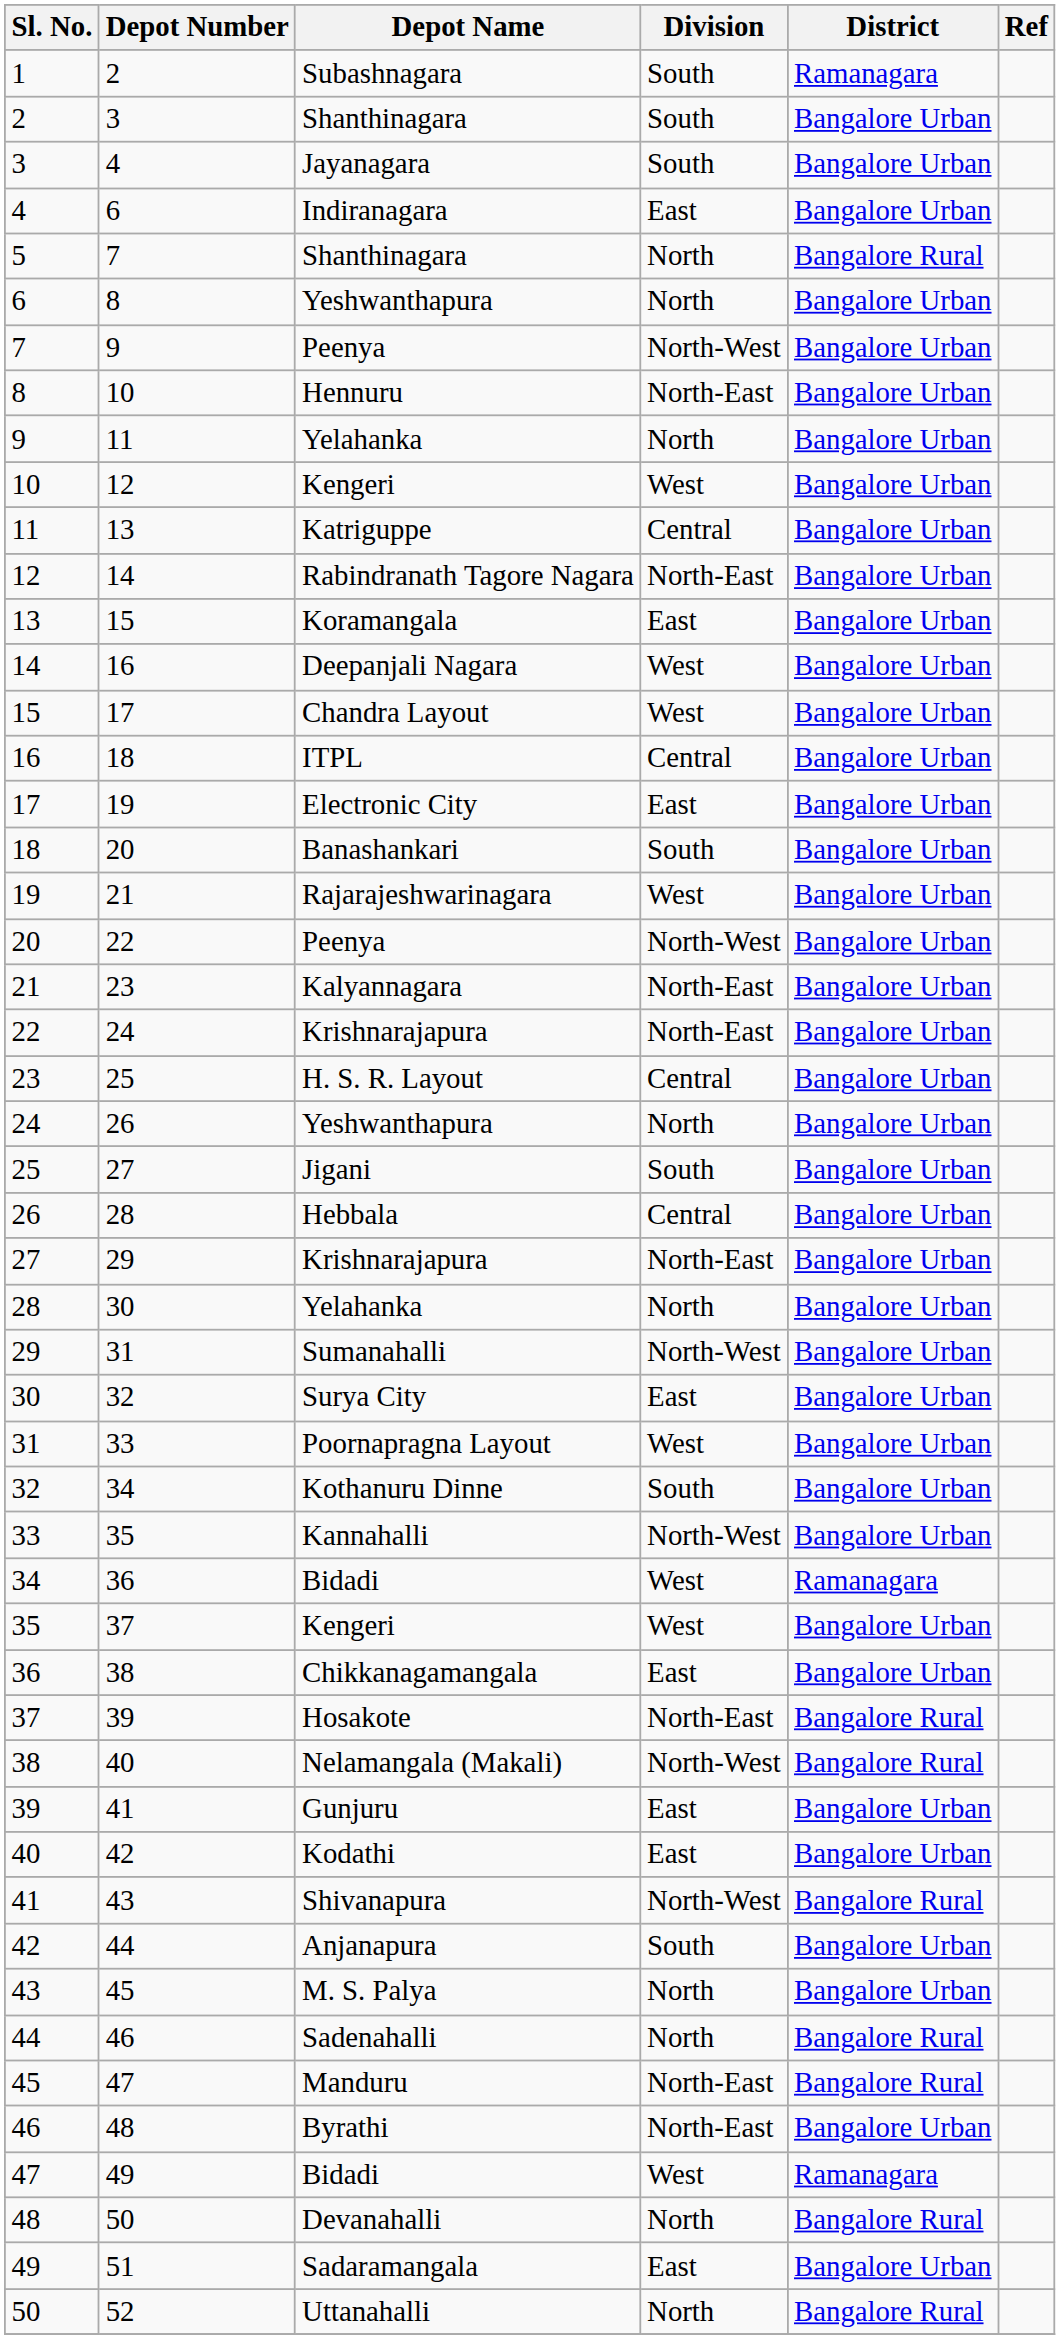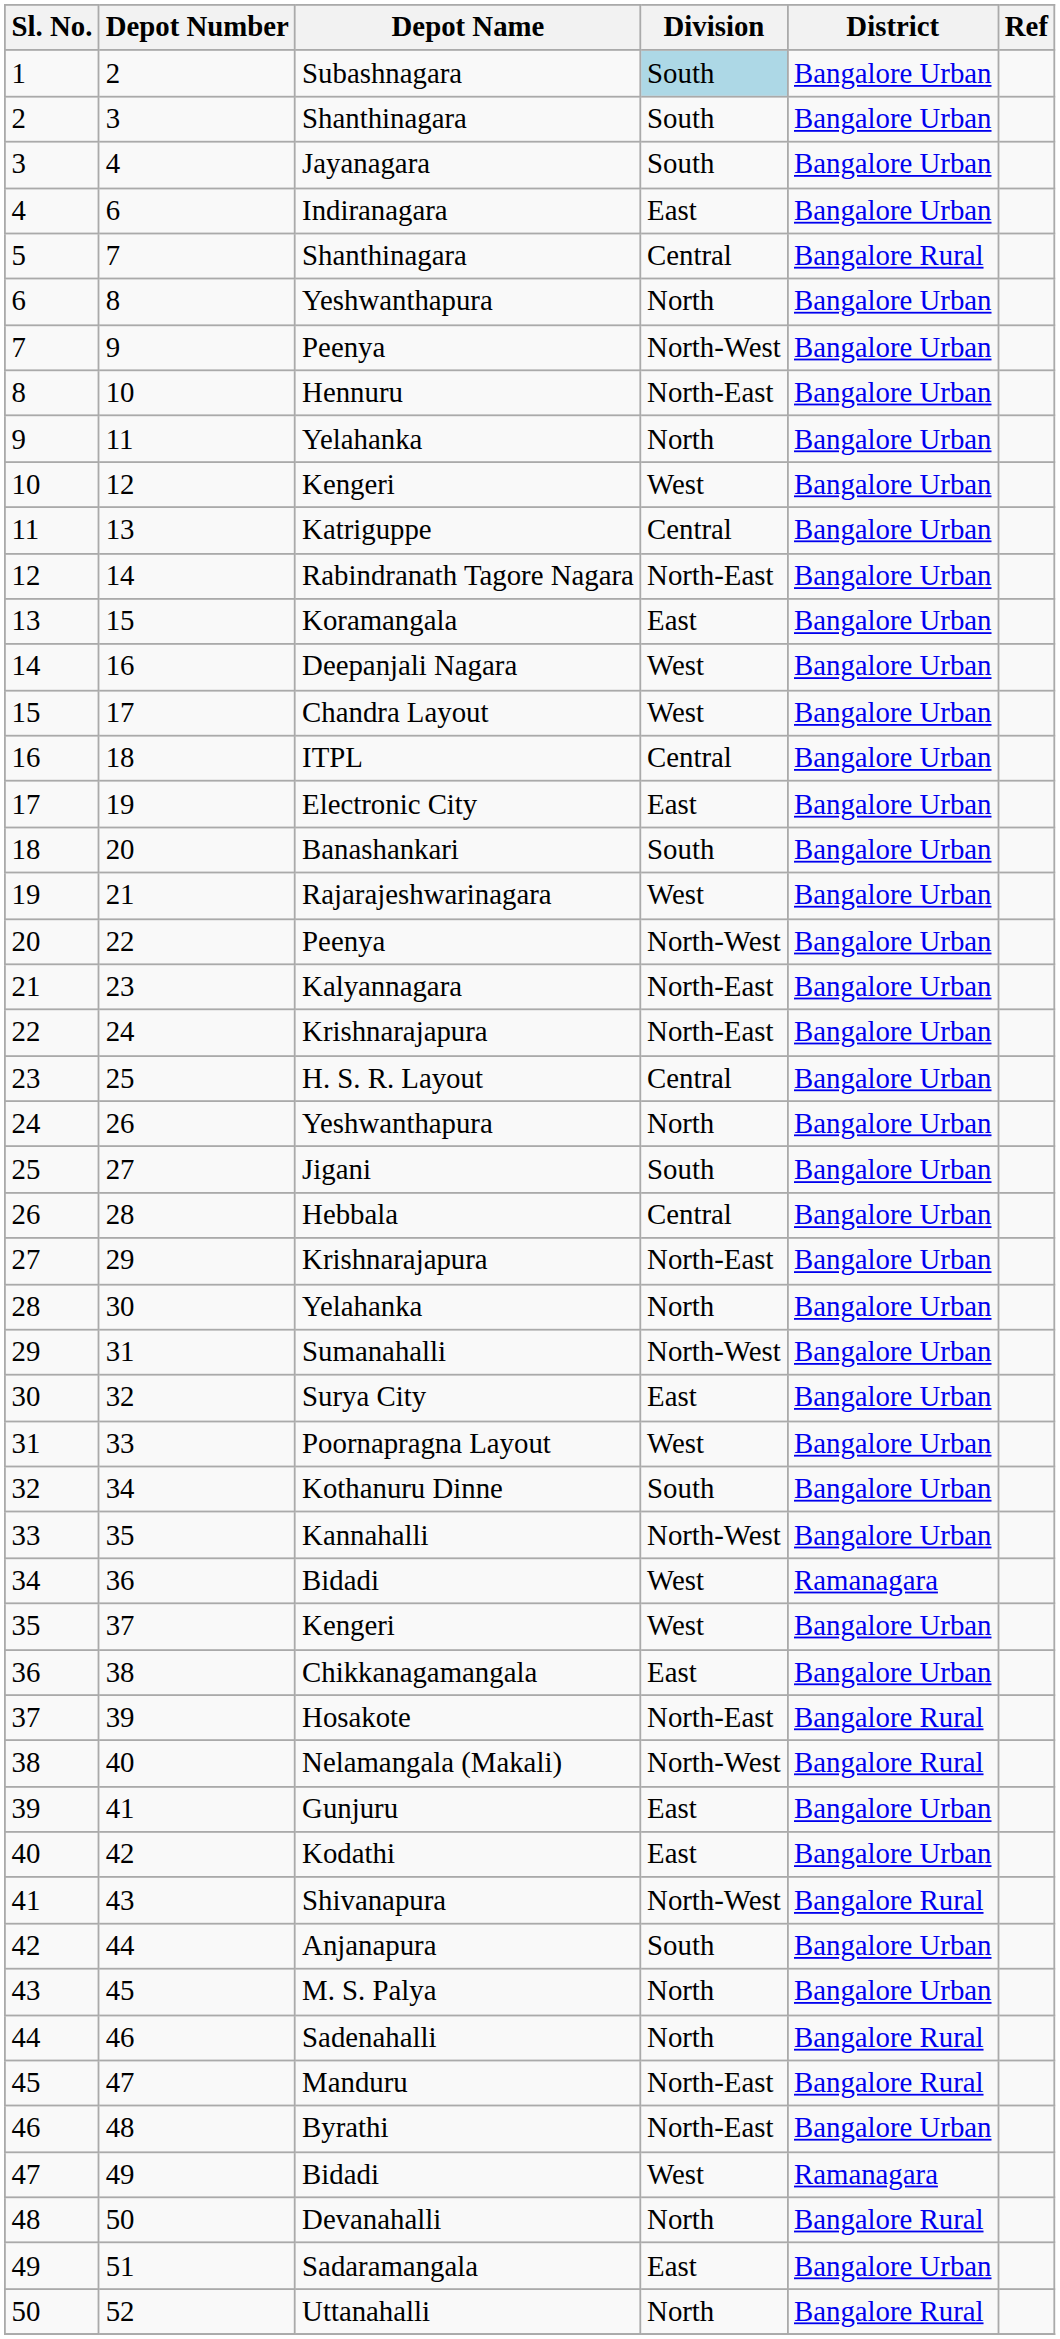 <table class="wikitable sortable">
 <tr>
 <th>Sl. No.</th>
 <th>Depot Number</th>
 <th>Depot Name</th>
 <th>Division</th>
 <th>District</th>
 <th>Ref</th>
 </tr>
 <tr>
 <td>1</td>
 <td>2</td>
 <td>Subashnagara</td>
-<td>South</td>
-<td><a href='#'>Ramanagara</a></td>
+<td style="background: lightblue;">South</td>
+<td><a href='#'>Bangalore Urban</a></td>
 <td></td>
 </tr>
 <tr>
 <td>2</td>
 <td>3</td>
 <td>Shanthinagara</td>
 <td>South</td>
 <td><a href='#'>Bangalore Urban</a></td>
 <td></td>
 </tr>
 <tr>
 <td>3</td>
 <td>4</td>
 <td>Jayanagara</td>
 <td>South</td>
 <td><a href='#'>Bangalore Urban</a></td>
 <td></td>
 </tr>
 <tr>
 <td>4</td>
 <td>6</td>
 <td>Indiranagara</td>
 <td>East</td>
 <td><a href='#'>Bangalore Urban</a></td>
 <td></td>
 </tr>
 <tr>
 <td>5</td>
 <td>7</td>
 <td>Shanthinagara</td>
-<td>North</td>
+<td>Central</td>
 <td><a href='#'>Bangalore Rural</a></td>
 <td></td>
 </tr>
 <tr>
 <td>6</td>
 <td>8</td>
 <td>Yeshwanthapura</td>
 <td>North</td>
 <td><a href='#'>Bangalore Urban</a></td>
 <td></td>
 </tr>
 <tr>
 <td>7</td>
 <td>9</td>
 <td>Peenya</td>
 <td>North-West</td>
 <td><a href='#'>Bangalore Urban</a></td>
 <td></td>
 </tr>
 <tr>
 <td>8</td>
 <td>10</td>
 <td>Hennuru</td>
 <td>North-East</td>
 <td><a href='#'>Bangalore Urban</a></td>
 <td></td>
 </tr>
 <tr>
 <td>9</td>
 <td>11</td>
 <td>Yelahanka</td>
 <td>North</td>
 <td><a href='#'>Bangalore Urban</a></td>
 <td></td>
 </tr>
 <tr>
 <td>10</td>
 <td>12</td>
 <td>Kengeri</td>
 <td>West</td>
 <td><a href='#'>Bangalore Urban</a></td>
 <td></td>
 </tr>
 <tr>
 <td>11</td>
 <td>13</td>
 <td>Katriguppe</td>
 <td>Central</td>
 <td><a href='#'>Bangalore Urban</a></td>
 <td></td>
 </tr>
 <tr>
 <td>12</td>
 <td>14</td>
 <td>Rabindranath Tagore Nagara</td>
 <td>North-East</td>
 <td><a href='#'>Bangalore Urban</a></td>
 <td></td>
 </tr>
 <tr>
 <td>13</td>
 <td>15</td>
 <td>Koramangala</td>
 <td>East</td>
 <td><a href='#'>Bangalore Urban</a></td>
 <td></td>
 </tr>
 <tr>
 <td>14</td>
 <td>16</td>
 <td>Deepanjali Nagara</td>
 <td>West</td>
 <td><a href='#'>Bangalore Urban</a></td>
 <td></td>
 </tr>
 <tr>
 <td>15</td>
 <td>17</td>
 <td>Chandra Layout</td>
 <td>West</td>
 <td><a href='#'>Bangalore Urban</a></td>
 <td></td>
 </tr>
 <tr>
 <td>16</td>
 <td>18</td>
 <td>ITPL</td>
 <td>Central</td>
 <td><a href='#'>Bangalore Urban</a></td>
 <td></td>
 </tr>
 <tr>
 <td>17</td>
 <td>19</td>
 <td>Electronic City</td>
 <td>East</td>
 <td><a href='#'>Bangalore Urban</a></td>
 <td></td>
 </tr>
 <tr>
 <td>18</td>
 <td>20</td>
 <td>Banashankari</td>
 <td>South</td>
 <td><a href='#'>Bangalore Urban</a></td>
 <td></td>
 </tr>
 <tr>
 <td>19</td>
 <td>21</td>
 <td>Rajarajeshwarinagara</td>
 <td>West</td>
 <td><a href='#'>Bangalore Urban</a></td>
 <td></td>
 </tr>
 <tr>
 <td>20</td>
 <td>22</td>
 <td>Peenya</td>
 <td>North-West</td>
 <td><a href='#'>Bangalore Urban</a></td>
 <td></td>
 </tr>
 <tr>
 <td>21</td>
 <td>23</td>
 <td>Kalyannagara</td>
 <td>North-East</td>
 <td><a href='#'>Bangalore Urban</a></td>
 <td></td>
 </tr>
 <tr>
 <td>22</td>
 <td>24</td>
 <td>Krishnarajapura</td>
 <td>North-East</td>
 <td><a href='#'>Bangalore Urban</a></td>
 <td></td>
 </tr>
 <tr>
 <td>23</td>
 <td>25</td>
 <td>H. S. R. Layout</td>
 <td>Central</td>
 <td><a href='#'>Bangalore Urban</a></td>
 <td></td>
 </tr>
 <tr>
 <td>24</td>
 <td>26</td>
 <td>Yeshwanthapura</td>
 <td>North</td>
 <td><a href='#'>Bangalore Urban</a></td>
 <td></td>
 </tr>
 <tr>
 <td>25</td>
 <td>27</td>
 <td>Jigani</td>
 <td>South</td>
 <td><a href='#'>Bangalore Urban</a></td>
 <td></td>
 </tr>
 <tr>
 <td>26</td>
 <td>28</td>
 <td>Hebbala</td>
 <td>Central</td>
 <td><a href='#'>Bangalore Urban</a></td>
 <td></td>
 </tr>
 <tr>
 <td>27</td>
 <td>29</td>
 <td>Krishnarajapura</td>
 <td>North-East</td>
 <td><a href='#'>Bangalore Urban</a></td>
 <td></td>
 </tr>
 <tr>
 <td>28</td>
 <td>30</td>
 <td>Yelahanka</td>
 <td>North</td>
 <td><a href='#'>Bangalore Urban</a></td>
 <td></td>
 </tr>
 <tr>
 <td>29</td>
 <td>31</td>
 <td>Sumanahalli</td>
 <td>North-West</td>
 <td><a href='#'>Bangalore Urban</a></td>
 <td></td>
 </tr>
 <tr>
 <td>30</td>
 <td>32</td>
 <td>Surya City</td>
 <td>East</td>
 <td><a href='#'>Bangalore Urban</a></td>
 <td></td>
 </tr>
 <tr>
 <td>31</td>
 <td>33</td>
 <td>Poornapragna Layout</td>
 <td>West</td>
 <td><a href='#'>Bangalore Urban</a></td>
 <td></td>
 </tr>
 <tr>
 <td>32</td>
 <td>34</td>
 <td>Kothanuru Dinne</td>
 <td>South</td>
 <td><a href='#'>Bangalore Urban</a></td>
 <td></td>
 </tr>
 <tr>
 <td>33</td>
 <td>35</td>
 <td>Kannahalli</td>
 <td>North-West</td>
 <td><a href='#'>Bangalore Urban</a></td>
 <td></td>
 </tr>
 <tr>
 <td>34</td>
 <td>36</td>
 <td>Bidadi</td>
 <td>West</td>
 <td><a href='#'>Ramanagara</a></td>
 <td></td>
 </tr>
 <tr>
 <td>35</td>
 <td>37</td>
 <td>Kengeri</td>
 <td>West</td>
 <td><a href='#'>Bangalore Urban</a></td>
 <td></td>
 </tr>
 <tr>
 <td>36</td>
 <td>38</td>
 <td>Chikkanagamangala</td>
 <td>East</td>
 <td><a href='#'>Bangalore Urban</a></td>
 <td></td>
 </tr>
 <tr>
 <td>37</td>
 <td>39</td>
 <td>Hosakote</td>
 <td>North-East</td>
 <td><a href='#'>Bangalore Rural</a></td>
 <td></td>
 </tr>
 <tr>
 <td>38</td>
 <td>40</td>
 <td>Nelamangala (Makali)</td>
 <td>North-West</td>
 <td><a href='#'>Bangalore Rural</a></td>
 <td></td>
 </tr>
 <tr>
 <td>39</td>
 <td>41</td>
 <td>Gunjuru</td>
 <td>East</td>
 <td><a href='#'>Bangalore Urban</a></td>
 <td></td>
 </tr>
 <tr>
 <td>40</td>
 <td>42</td>
 <td>Kodathi</td>
 <td>East</td>
 <td><a href='#'>Bangalore Urban</a></td>
 <td></td>
 </tr>
 <tr>
 <td>41</td>
 <td>43</td>
 <td>Shivanapura</td>
 <td>North-West</td>
 <td><a href='#'>Bangalore Rural</a></td>
 <td></td>
 </tr>
 <tr>
 <td>42</td>
 <td>44</td>
 <td>Anjanapura</td>
 <td>South</td>
 <td><a href='#'>Bangalore Urban</a></td>
 <td></td>
 </tr>
 <tr>
 <td>43</td>
 <td>45</td>
 <td>M. S. Palya</td>
 <td>North</td>
 <td><a href='#'>Bangalore Urban</a></td>
 <td></td>
 </tr>
 <tr>
 <td>44</td>
 <td>46</td>
 <td>Sadenahalli</td>
 <td>North</td>
 <td><a href='#'>Bangalore Rural</a></td>
 <td></td>
 </tr>
 <tr>
 <td>45</td>
 <td>47</td>
 <td>Manduru</td>
 <td>North-East</td>
 <td><a href='#'>Bangalore Rural</a></td>
 <td></td>
 </tr>
 <tr>
 <td>46</td>
 <td>48</td>
 <td>Byrathi</td>
 <td>North-East</td>
 <td><a href='#'>Bangalore Urban</a></td>
 <td></td>
 </tr>
 <tr>
 <td>47</td>
 <td>49</td>
 <td>Bidadi</td>
 <td>West</td>
 <td><a href='#'>Ramanagara</a></td>
 <td></td>
 </tr>
 <tr>
 <td>48</td>
 <td>50</td>
 <td>Devanahalli</td>
 <td>North</td>
 <td><a href='#'>Bangalore Rural</a></td>
 <td></td>
 </tr>
 <tr>
 <td>49</td>
 <td>51</td>
 <td>Sadaramangala</td>
 <td>East</td>
 <td><a href='#'>Bangalore Urban</a></td>
 <td></td>
 </tr>
 <tr>
 <td>50</td>
 <td>52</td>
 <td>Uttanahalli</td>
 <td>North</td>
 <td><a href='#'>Bangalore Rural</a></td>
 <td></td>
 </tr>
 <tr>
 </tr>
 </table>
